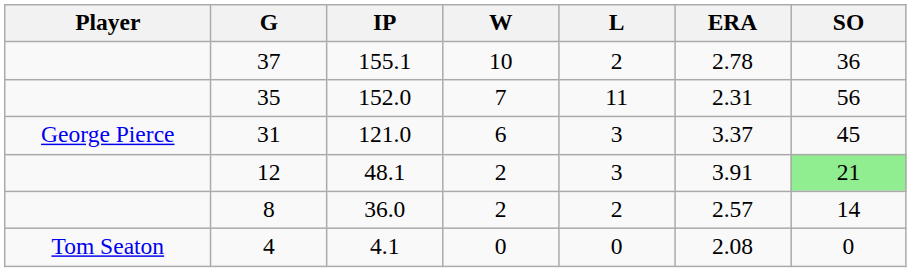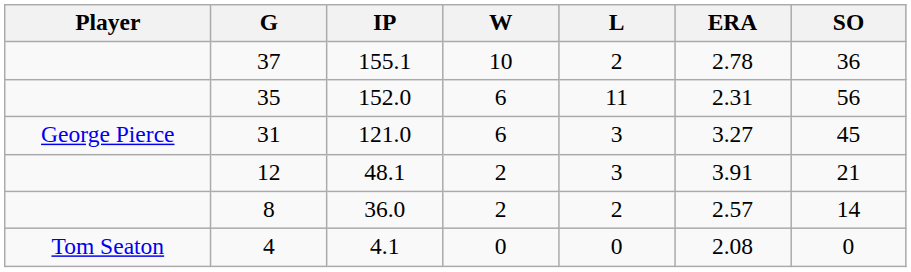 <table class="wikitable sortable">
 <tr>
 <th bgcolor="#DDDDFF" width="16%">Player</th>
 <th bgcolor="#DDDDFF" width="9%">G</th>
 <th bgcolor="#DDDDFF" width="9%">IP</th>
 <th bgcolor="#DDDDFF" width="9%">W</th>
 <th bgcolor="#DDDDFF" width="9%">L</th>
 <th bgcolor="#DDDDFF" width="9%">ERA</th>
 <th bgcolor="#DDDDFF" width="9%">SO</th>
 </tr>
 <tr align="center">
 <td></td>
 <td>37</td>
 <td>155.1</td>
 <td>10</td>
 <td>2</td>
 <td>2.78</td>
 <td>36</td>
 </tr>
 <tr align="center">
 <td></td>
 <td>35</td>
 <td>152.0</td>
-<td>7</td>
+<td>6</td>
 <td>11</td>
 <td>2.31</td>
 <td>56</td>
 </tr>
 <tr align="center">
 <td><a href='#'>George Pierce</a></td>
 <td>31</td>
 <td>121.0</td>
 <td>6</td>
 <td>3</td>
-<td>3.37</td>
+<td>3.27</td>
 <td>45</td>
 </tr>
 <tr align=center>
 <td></td>
 <td>12</td>
 <td>48.1</td>
 <td>2</td>
 <td>3</td>
 <td>3.91</td>
-<td style="background: lightgreen;">21</td>
+<td>21</td>
 </tr>
 <tr align="center">
 <td></td>
 <td>8</td>
 <td>36.0</td>
 <td>2</td>
 <td>2</td>
 <td>2.57</td>
 <td>14</td>
 </tr>
 <tr align="center">
 <td><a href='#'>Tom Seaton</a></td>
 <td>4</td>
 <td>4.1</td>
 <td>0</td>
 <td>0</td>
 <td>2.08</td>
 <td>0</td>
 </tr>
 </table>
